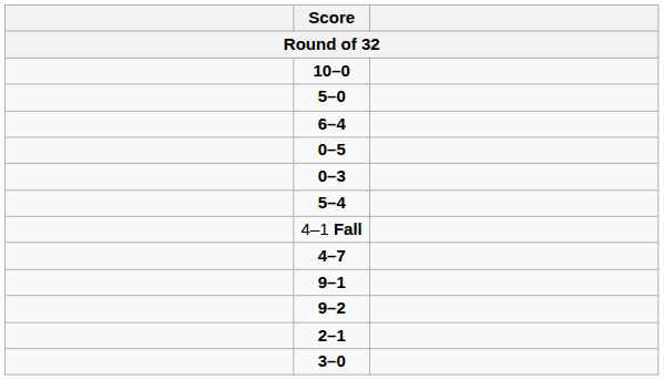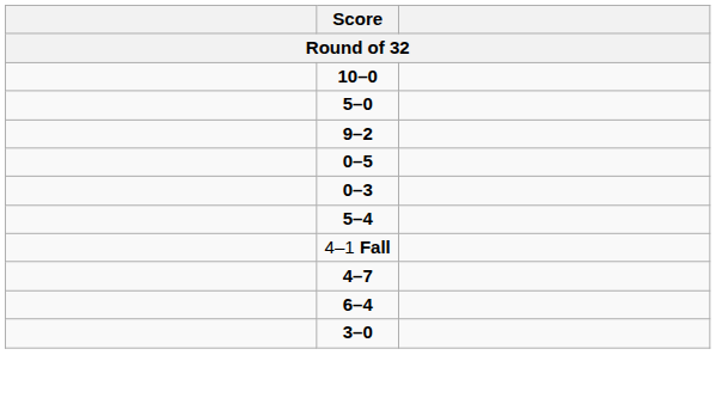 <table class="wikitable" style="text-align: left;">
 <tr>
 <th align="right" width="270"></th>
 <th width="65">Score</th>
 <th align="left" width="270"></th>
 </tr>
 <tr>
 <th colspan="3">Round of 32</th>
 </tr>
 <tr>
 <td><strong></strong></td>
 <td align=center><strong>10–0</strong></td>
 <td></td>
 </tr>
 <tr>
 <td><strong></strong></td>
 <td align=center><strong>5–0</strong></td>
 <td></td>
 </tr>
 <tr>
 <td><strong></strong></td>
-<td align=center><strong>6–4</strong></td>
+<td align=center><strong>9–2</strong></td>
 <td></td>
 </tr>
 <tr>
 <td></td>
 <td align=center><strong>0–5</strong></td>
 <td><strong></strong></td>
 </tr>
 <tr>
 <td></td>
 <td align=center><strong>0–3</strong></td>
 <td><strong></strong></td>
 </tr>
 <tr>
 <td><strong></strong></td>
 <td align=center><strong>5–4</strong></td>
 <td></td>
 </tr>
 <tr>
 <td><strong></strong></td>
 <td align=center>4–1 <strong>Fall</strong></td>
 <td></td>
 </tr>
 <tr>
 <td></td>
 <td align=center><strong>4–7</strong></td>
 <td><strong></strong></td>
 </tr>
 <tr>
 <td><strong></strong></td>
-<td align=center><strong>9–1</strong></td>
-<td></td>
-</tr>
-<tr>
-<td><strong></strong></td>
-<td align=center><strong>9–2</strong></td>
-<td></td>
-</tr>
-<tr>
-<td><strong></strong></td>
-<td align=center><strong>2–1</strong></td>
+<td align=center><strong>6–4</strong></td>
 <td></td>
 </tr>
 <tr>
 <td><strong></strong></td>
 <td align=center><strong>3–0</strong></td>
 <td></td>
 </tr>
 </table>
